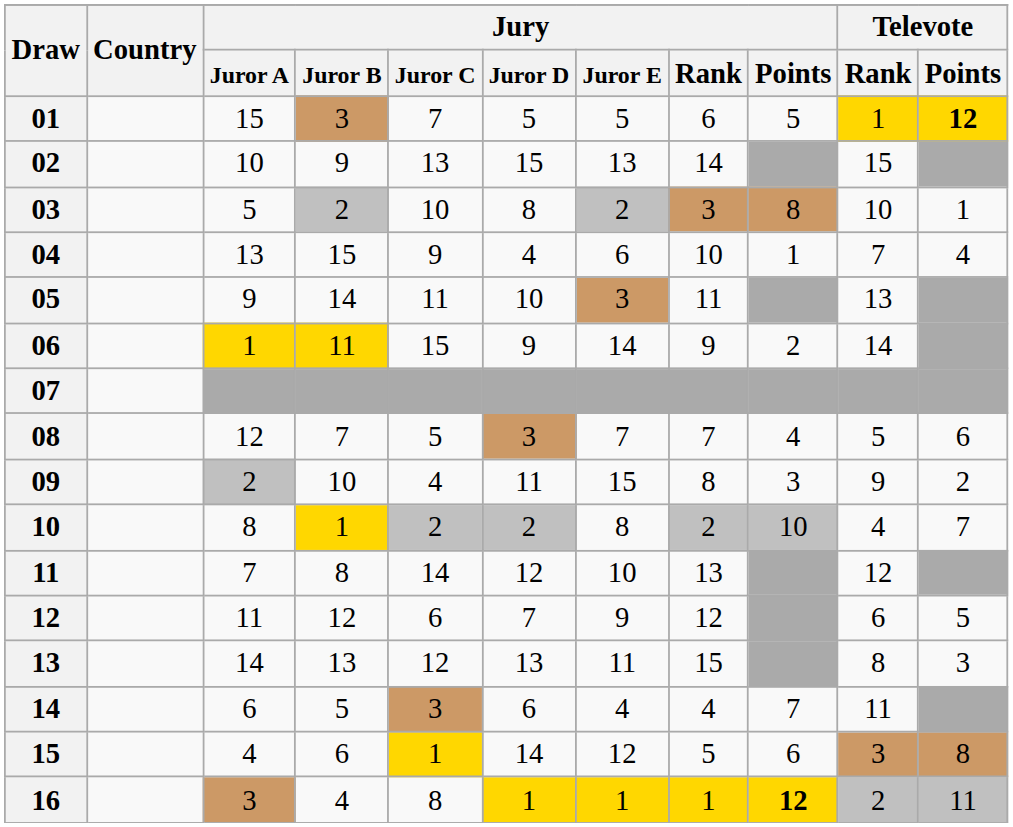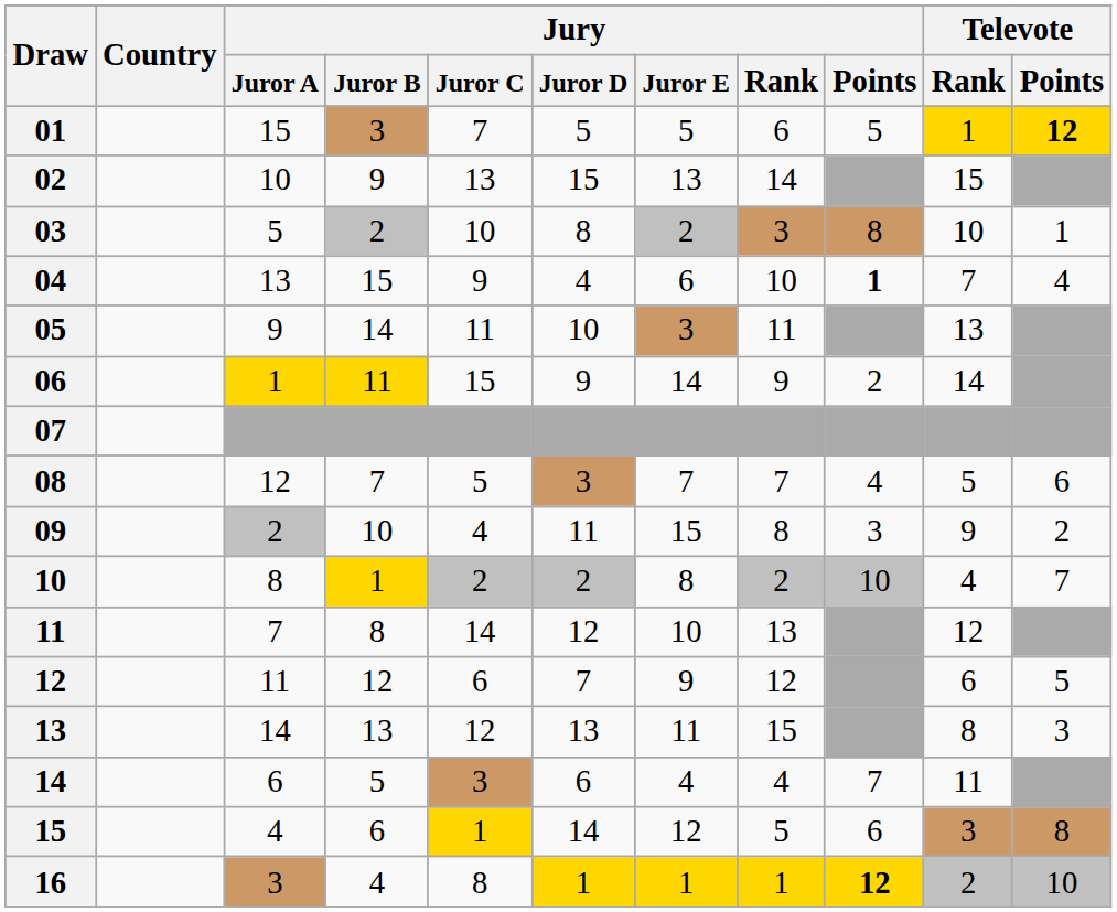 <table class="sortable wikitable collapsible plainrowheaders" style="text-align:center;">
 <tr>
 </tr>
 <tr>
 <th scope="col" rowspan="2">Draw</th>
 <th scope="col" rowspan="2">Country</th>
 <th scope="col" colspan="7">Jury</th>
 <th scope="col" colspan="2">Televote</th>
 </tr>
 <tr>
 <th scope="col"><small>Juror A</small></th>
 <th scope="col"><small>Juror B</small></th>
 <th scope="col"><small>Juror C</small></th>
 <th scope="col"><small>Juror D</small></th>
 <th scope="col"><small>Juror E</small></th>
 <th scope="col">Rank</th>
 <th scope="col">Points</th>
 <th scope="col">Rank</th>
 <th scope="col">Points</th>
 </tr>
 <tr>
 <th scope="row" style="text-align:center;">01</th>
 <td style="text-align:left;"></td>
 <td>15</td>
 <td style="background:#CC9966;">3</td>
 <td>7</td>
 <td>5</td>
 <td>5</td>
 <td>6</td>
 <td>5</td>
 <td style="background:gold;">1</td>
 <td style="background:gold;"><strong>12</strong></td>
 </tr>
 <tr>
 <th scope="row" style="text-align:center;">02</th>
 <td style="text-align:left;"></td>
 <td>10</td>
 <td>9</td>
 <td>13</td>
 <td>15</td>
 <td>13</td>
 <td>14</td>
 <td style="background:#AAAAAA;"></td>
 <td>15</td>
 <td style="background:#AAAAAA;"></td>
 </tr>
 <tr>
 <th scope="row" style="text-align:center;">03</th>
 <td style="text-align:left;"></td>
 <td>5</td>
 <td style="background:silver;">2</td>
 <td>10</td>
 <td>8</td>
 <td style="background:silver;">2</td>
 <td style="background:#CC9966;">3</td>
 <td style="background:#CC9966;">8</td>
 <td>10</td>
 <td>1</td>
 </tr>
 <tr>
 <th scope="row" style="text-align:center;">04</th>
 <td style="text-align:left;"></td>
 <td>13</td>
 <td>15</td>
 <td>9</td>
 <td>4</td>
 <td>6</td>
 <td>10</td>
-<td>1</td>
+<td><strong>1</strong></td>
 <td>7</td>
 <td>4</td>
 </tr>
 <tr>
 <th scope="row" style="text-align:center;">05</th>
 <td style="text-align:left;"></td>
 <td>9</td>
 <td>14</td>
 <td>11</td>
 <td>10</td>
 <td style="background:#CC9966;">3</td>
 <td>11</td>
 <td style="background:#AAAAAA;"></td>
 <td>13</td>
 <td style="background:#AAAAAA;"></td>
 </tr>
 <tr>
 <th scope="row" style="text-align:center;">06</th>
 <td style="text-align:left;"></td>
 <td style="background:gold;">1</td>
 <td style="background: gold;">11</td>
 <td>15</td>
 <td>9</td>
 <td>14</td>
 <td>9</td>
 <td>2</td>
 <td>14</td>
 <td style="background:#AAAAAA;"></td>
 </tr>
 <tr class="sortbottom">
 <th scope="row" style="text-align:center;">07</th>
 <td style="text-align:left;"></td>
 <td style="background:#AAAAAA;"></td>
 <td style="background:#AAAAAA;"></td>
 <td style="background:#AAAAAA;"></td>
 <td style="background:#AAAAAA;"></td>
 <td style="background:#AAAAAA;"></td>
 <td style="background:#AAAAAA;"></td>
 <td style="background:#AAAAAA;"></td>
 <td style="background:#AAAAAA;"></td>
 <td style="background:#AAAAAA;"></td>
 </tr>
 <tr>
 <th scope="row" style="text-align:center;">08</th>
 <td style="text-align:left;"></td>
 <td>12</td>
 <td>7</td>
 <td>5</td>
 <td style="background:#CC9966;">3</td>
 <td>7</td>
 <td>7</td>
 <td>4</td>
 <td>5</td>
 <td>6</td>
 </tr>
 <tr>
 <th scope="row" style="text-align:center;">09</th>
 <td style="text-align:left;"></td>
 <td style="background:silver;">2</td>
 <td>10</td>
 <td>4</td>
 <td>11</td>
 <td>15</td>
 <td>8</td>
 <td>3</td>
 <td>9</td>
 <td>2</td>
 </tr>
 <tr>
 <th scope="row" style="text-align:center;">10</th>
 <td style="text-align:left;"></td>
 <td>8</td>
 <td style="background:gold;">1</td>
 <td style="background:silver;">2</td>
 <td style="background:silver;">2</td>
 <td>8</td>
 <td style="background:silver;">2</td>
 <td style="background:silver;">10</td>
 <td>4</td>
 <td>7</td>
 </tr>
 <tr>
 <th scope="row" style="text-align:center;">11</th>
 <td style="text-align:left;"></td>
 <td>7</td>
 <td>8</td>
 <td>14</td>
 <td>12</td>
 <td>10</td>
 <td>13</td>
 <td style="background:#AAAAAA;"></td>
 <td>12</td>
 <td style="background:#AAAAAA;"></td>
 </tr>
 <tr>
 <th scope="row" style="text-align:center;">12</th>
 <td style="text-align:left;"></td>
 <td>11</td>
 <td>12</td>
 <td>6</td>
 <td>7</td>
 <td>9</td>
 <td>12</td>
 <td style="background:#AAAAAA;"></td>
 <td>6</td>
 <td>5</td>
 </tr>
 <tr>
 <th scope="row" style="text-align:center;">13</th>
 <td style="text-align:left;"></td>
 <td>14</td>
 <td>13</td>
 <td>12</td>
 <td>13</td>
 <td>11</td>
 <td>15</td>
 <td style="background:#AAAAAA;"></td>
 <td>8</td>
 <td>3</td>
 </tr>
 <tr>
 <th scope="row" style="text-align:center;">14</th>
 <td style="text-align:left;"></td>
 <td>6</td>
 <td>5</td>
 <td style="background:#CC9966;">3</td>
 <td>6</td>
 <td>4</td>
 <td>4</td>
 <td>7</td>
 <td>11</td>
 <td style="background:#AAAAAA;"></td>
 </tr>
 <tr>
 <th scope="row" style="text-align:center;">15</th>
 <td style="text-align:left;"></td>
 <td>4</td>
 <td>6</td>
 <td style="background:gold;">1</td>
 <td>14</td>
 <td>12</td>
 <td>5</td>
 <td>6</td>
 <td style="background:#CC9966;">3</td>
 <td style="background:#CC9966;">8</td>
 </tr>
 <tr>
 <th scope="row" style="text-align:center;">16</th>
 <td style="text-align:left;"></td>
 <td style="background:#CC9966;">3</td>
 <td>4</td>
 <td>8</td>
 <td style="background:gold;">1</td>
 <td style="background:gold;">1</td>
 <td style="background:gold;">1</td>
 <td style="background:gold;"><strong>12</strong></td>
 <td style="background:silver;">2</td>
-<td style="background:silver;">11</td>
+<td style="background:silver;">10</td>
 </tr>
 </table>
